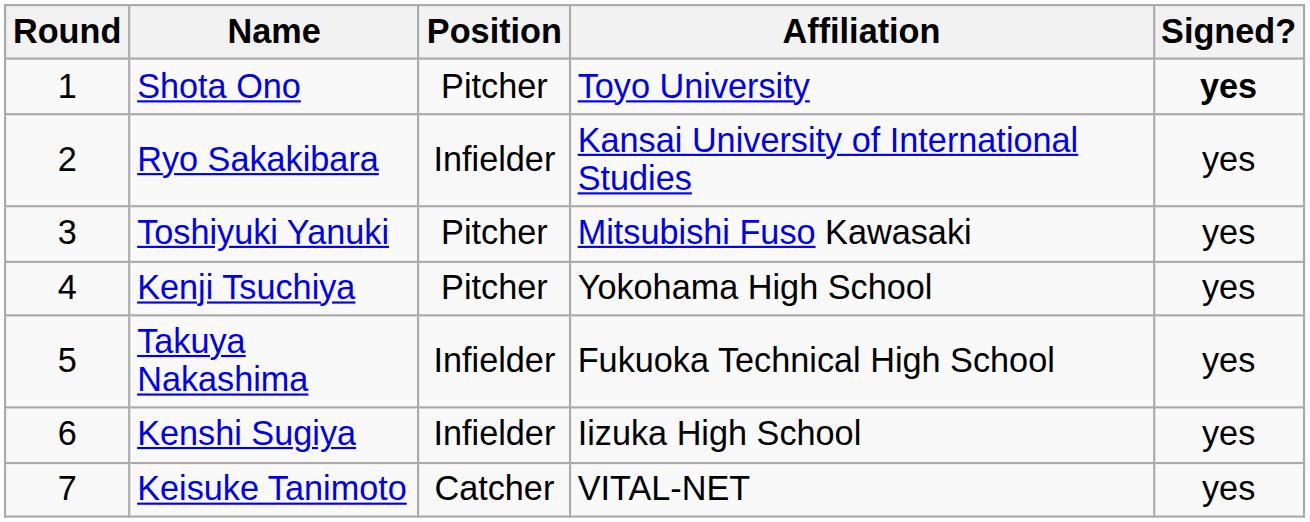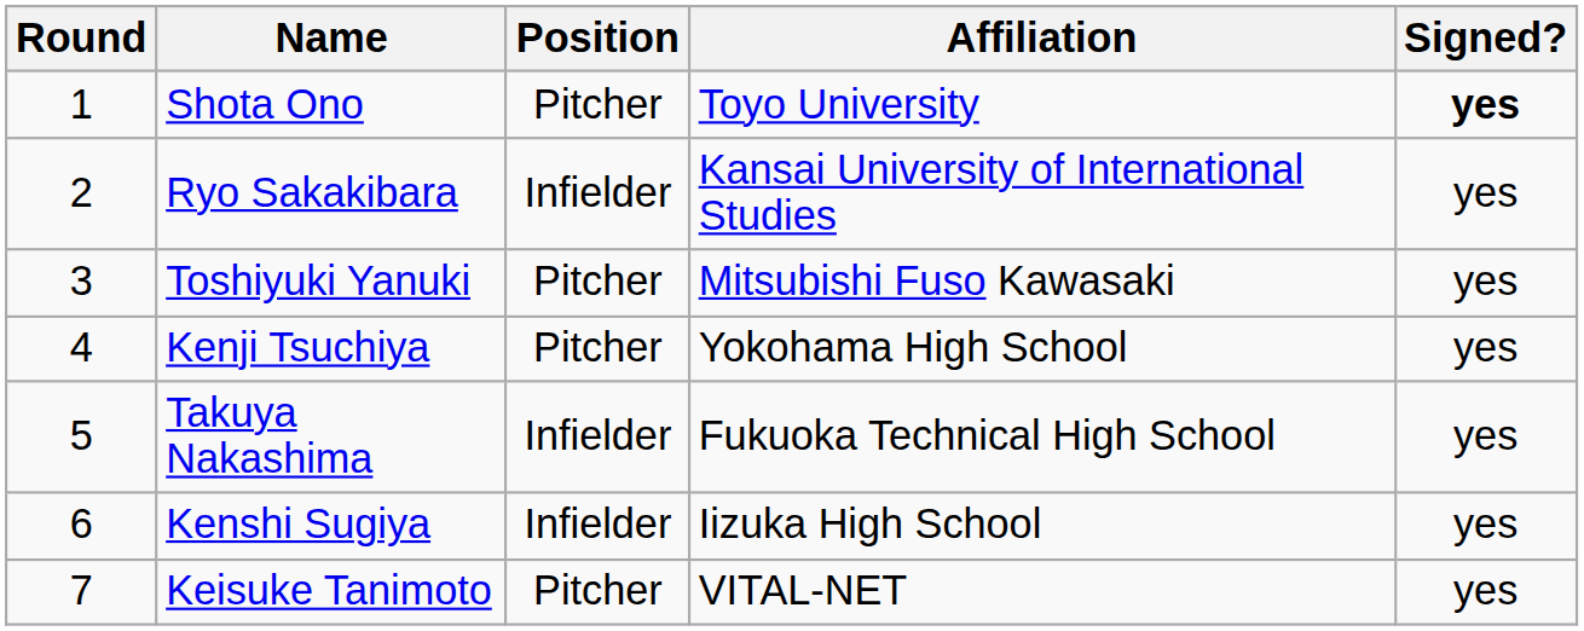 <table class="wikitable" style="text-align:center;">
 <tr>
 <th>Round</th>
 <th>Name</th>
 <th>Position</th>
 <th>Affiliation</th>
 <th>Signed?</th>
 </tr>
 <tr>
 <td>1</td>
 <td style="text-align:left;"><a href='#'>Shota Ono</a></td>
 <td>Pitcher</td>
 <td style="text-align:left;"><a href='#'>Toyo University</a></td>
 <td><strong>yes</strong></td>
 </tr>
 <tr>
 <td>2</td>
 <td style="text-align:left;"><a href='#'>Ryo Sakakibara</a></td>
 <td>Infielder</td>
 <td style="text-align:left;"><a href='#'>Kansai University of International Studies</a></td>
 <td>yes</td>
 </tr>
 <tr>
 <td>3</td>
 <td style="text-align:left;"><a href='#'>Toshiyuki Yanuki</a></td>
 <td>Pitcher</td>
 <td style="text-align:left;"><a href='#'>Mitsubishi Fuso</a> Kawasaki</td>
 <td>yes</td>
 </tr>
 <tr>
 <td>4</td>
 <td style="text-align:left;"><a href='#'>Kenji Tsuchiya</a></td>
 <td>Pitcher</td>
 <td style="text-align:left;">Yokohama High School</td>
 <td>yes</td>
 </tr>
 <tr>
 <td>5</td>
 <td style="text-align:left;"><a href='#'>Takuya Nakashima</a></td>
 <td>Infielder</td>
 <td style="text-align:left;">Fukuoka Technical High School</td>
 <td>yes</td>
 </tr>
 <tr>
 <td>6</td>
 <td style="text-align:left;"><a href='#'>Kenshi Sugiya</a></td>
 <td>Infielder</td>
 <td style="text-align:left;">Iizuka High School</td>
 <td>yes</td>
 </tr>
 <tr>
 <td>7</td>
 <td style="text-align:left;"><a href='#'>Keisuke Tanimoto</a></td>
-<td>Catcher</td>
+<td>Pitcher</td>
 <td style="text-align:left;">VITAL-NET</td>
 <td>yes</td>
 </tr>
 </table>
